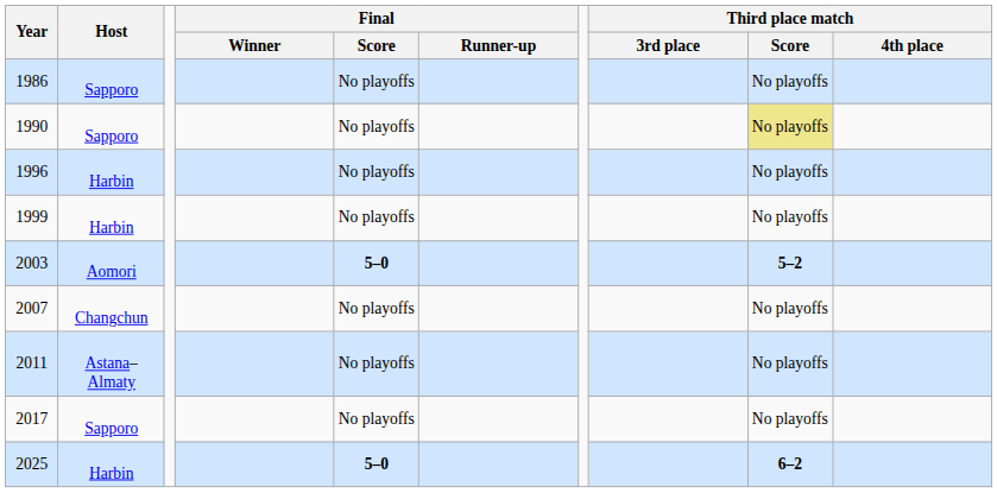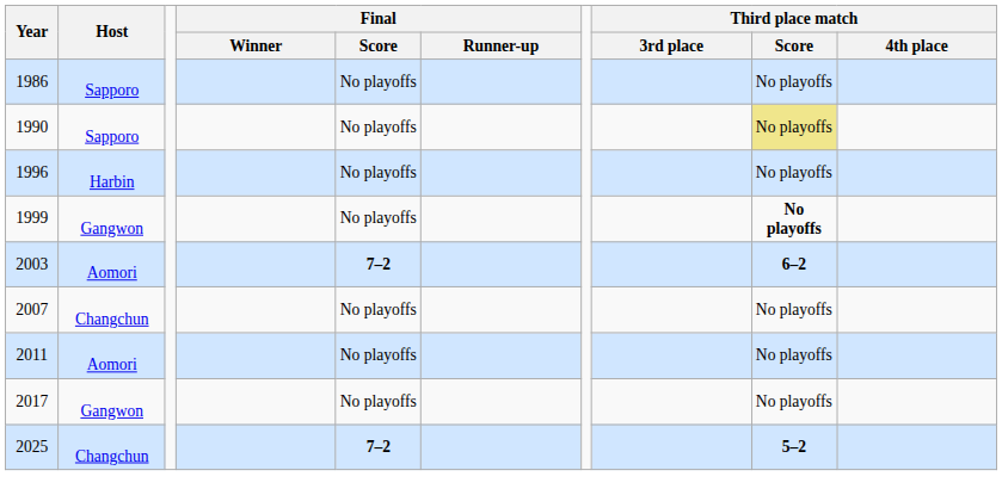 <table class="wikitable" style="font-size:90%; width: 100%; text-align: center;">
 <tr>
 <th rowspan=2 width=5%>Year</th>
 <th rowspan=2 width=10%>Host</th>
 <td width=1% rowspan=11></td>
 <th colspan=3>Final</th>
 <td width=1% rowspan=11></td>
 <th colspan=3>Third place match</th>
 </tr>
 <tr>
 <th width=15%>Winner</th>
 <th width=8%>Score</th>
 <th width=15%>Runner-up</th>
 <th width=15%>3rd place</th>
 <th width=8%>Score</th>
 <th width=15%>4th place</th>
 </tr>
 <tr style="background: #D0E6FF;">
 <td>1986<br></td>
 <td><br><a href='#'>Sapporo</a></td>
 <td><strong></strong></td>
 <td><span>No playoffs</span></td>
 <td></td>
 <td></td>
 <td><span>No playoffs</span></td>
 <td></td>
 </tr>
 <tr>
 <td>1990<br></td>
 <td><br><a href='#'>Sapporo</a></td>
 <td><strong></strong></td>
 <td><span>No playoffs</span></td>
 <td></td>
 <td></td>
 <td style="background: khaki;"><span>No playoffs</span></td>
 <td></td>
 </tr>
 <tr style="background: #D0E6FF;">
 <td>1996<br></td>
 <td><br><a href='#'>Harbin</a></td>
 <td><strong></strong></td>
 <td><span>No playoffs</span></td>
 <td></td>
 <td></td>
 <td><span>No playoffs</span></td>
 <td></td>
 </tr>
 <tr>
 <td>1999<br></td>
-<td><br><a href='#'>Harbin</a></td>
+<td><br><a href='#'>Gangwon</a></td>
 <td><strong></strong></td>
 <td><span>No playoffs</span></td>
 <td></td>
 <td></td>
-<td><span>No playoffs</span></td>
+<td><strong><span>No playoffs</span></strong></td>
 <td></td>
 </tr>
 <tr style="background: #D0E6FF;">
 <td>2003<br></td>
 <td><br><a href='#'>Aomori</a></td>
 <td><strong></strong></td>
-<td><strong>5–0</strong></td>
+<td><strong>7–2</strong></td>
 <td></td>
 <td></td>
-<td><strong>5–2</strong></td>
+<td><strong>6–2</strong></td>
 <td></td>
 </tr>
 <tr>
 <td>2007<br></td>
 <td><br><a href='#'>Changchun</a></td>
 <td><strong></strong></td>
 <td><span>No playoffs</span></td>
 <td></td>
 <td></td>
 <td><span>No playoffs</span></td>
 <td></td>
 </tr>
 <tr style="background: #D0E6FF;">
 <td>2011<br></td>
-<td><br><a href='#'>Astana</a>–<a href='#'>Almaty</a></td>
+<td><br><a href='#'>Aomori</a></td>
 <td><strong></strong></td>
 <td><span>No playoffs</span></td>
 <td></td>
 <td></td>
 <td><span>No playoffs</span></td>
 <td></td>
 </tr>
 <tr>
 <td>2017<br></td>
-<td><br><a href='#'>Sapporo</a></td>
+<td><br><a href='#'>Gangwon</a></td>
 <td><strong></strong></td>
 <td><span>No playoffs</span></td>
 <td></td>
 <td></td>
 <td><span>No playoffs</span></td>
 <td></td>
 </tr>
 <tr style="background: #D0E6FF;">
 <td>2025<br></td>
-<td><br><a href='#'>Harbin</a></td>
+<td><br><a href='#'>Changchun</a></td>
 <td><strong></strong></td>
-<td><strong>5–0</strong></td>
+<td><strong>7–2</strong></td>
 <td></td>
 <td></td>
-<td><strong>6–2</strong></td>
+<td><strong>5–2</strong></td>
 <td></td>
 </tr>
 </table>
